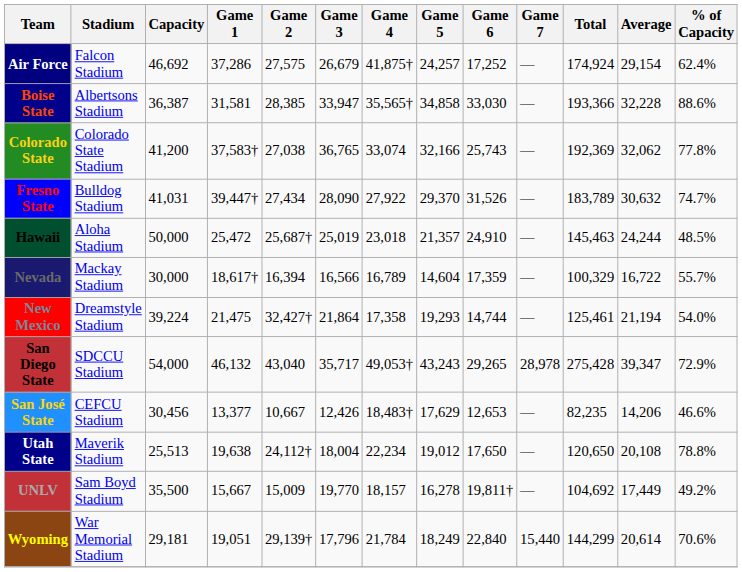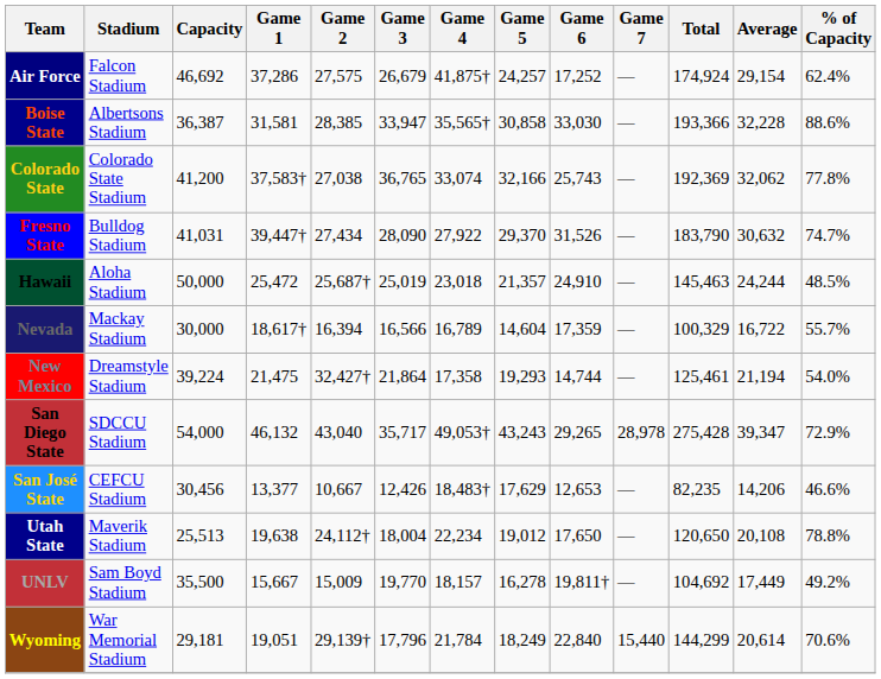 <table class="wikitable sortable">
 <tr>
 <th>Team</th>
 <th>Stadium</th>
 <th>Capacity</th>
 <th>Game 1</th>
 <th>Game 2</th>
 <th>Game 3</th>
 <th>Game 4</th>
 <th>Game 5</th>
 <th>Game 6</th>
 <th>Game 7</th>
 <th>Total</th>
 <th>Average</th>
 <th>% of Capacity</th>
 </tr>
 <tr>
 <th style="background:#000080; color:#FFFFFF;">Air Force</th>
 <td><a href='#'>Falcon Stadium</a></td>
 <td>46,692</td>
 <td>37,286</td>
 <td>27,575</td>
 <td>26,679</td>
 <td>41,875†</td>
 <td>24,257</td>
 <td>17,252</td>
 <td>—</td>
 <td>174,924</td>
 <td>29,154</td>
 <td>62.4%</td>
 </tr>
 <tr>
 <th style="background:#00008B; color:#FF4500;">Boise State</th>
 <td><a href='#'>Albertsons Stadium</a></td>
 <td>36,387</td>
 <td>31,581</td>
 <td>28,385</td>
 <td>33,947</td>
 <td>35,565†</td>
-<td>34,858</td>
+<td>30,858</td>
 <td>33,030</td>
 <td>—</td>
 <td>193,366</td>
 <td>32,228</td>
 <td>88.6%</td>
 </tr>
 <tr>
 <th style="background:#228B22; color:#FCD116;">Colorado State</th>
 <td><a href='#'>Colorado State Stadium</a></td>
 <td>41,200</td>
 <td>37,583†</td>
 <td>27,038</td>
 <td>36,765</td>
 <td>33,074</td>
 <td>32,166</td>
 <td>25,743</td>
 <td>—</td>
 <td>192,369</td>
 <td>32,062</td>
 <td>77.8%</td>
 </tr>
 <tr>
 <th style="background:#0000FF; color:#FF0000;">Fresno State</th>
 <td><a href='#'>Bulldog Stadium</a></td>
 <td>41,031</td>
 <td>39,447†</td>
 <td>27,434</td>
 <td>28,090</td>
 <td>27,922</td>
 <td>29,370</td>
 <td>31,526</td>
 <td>—</td>
-<td>183,789</td>
+<td>183,790</td>
 <td>30,632</td>
 <td>74.7%</td>
 </tr>
 <tr>
 <th style="background:#005030; color:#000000;">Hawaii</th>
 <td><a href='#'>Aloha Stadium</a></td>
 <td>50,000</td>
 <td>25,472</td>
 <td>25,687†</td>
 <td>25,019</td>
 <td>23,018</td>
 <td>21,357</td>
 <td>24,910</td>
 <td>—</td>
 <td>145,463</td>
 <td>24,244</td>
 <td>48.5%</td>
 </tr>
 <tr>
 <th style="background:#191970; color:#696969;">Nevada</th>
 <td><a href='#'>Mackay Stadium</a></td>
 <td>30,000</td>
 <td>18,617†</td>
 <td>16,394</td>
 <td>16,566</td>
 <td>16,789</td>
 <td>14,604</td>
 <td>17,359</td>
 <td>—</td>
 <td>100,329</td>
 <td>16,722</td>
 <td>55.7%</td>
 </tr>
 <tr>
 <th style="background:#FF0000; color:#778899;">New Mexico</th>
 <td><a href='#'>Dreamstyle Stadium</a></td>
 <td>39,224</td>
 <td>21,475</td>
 <td>32,427†</td>
 <td>21,864</td>
 <td>17,358</td>
 <td>19,293</td>
 <td>14,744</td>
 <td>—</td>
 <td>125,461</td>
 <td>21,194</td>
 <td>54.0%</td>
 </tr>
 <tr>
 <th style="background:#C23038; color:#000000;">San Diego State</th>
 <td><a href='#'>SDCCU Stadium</a></td>
 <td>54,000</td>
 <td>46,132</td>
 <td>43,040</td>
 <td>35,717</td>
 <td>49,053†</td>
 <td>43,243</td>
 <td>29,265</td>
 <td>28,978</td>
 <td>275,428</td>
 <td>39,347</td>
 <td>72.9%</td>
 </tr>
 <tr>
 <th style="background:#1E90FF; color:#FFD700;">San José State</th>
 <td><a href='#'>CEFCU Stadium</a></td>
 <td>30,456</td>
 <td>13,377</td>
 <td>10,667</td>
 <td>12,426</td>
 <td>18,483†</td>
 <td>17,629</td>
 <td>12,653</td>
 <td>—</td>
 <td>82,235</td>
 <td>14,206</td>
 <td>46.6%</td>
 </tr>
 <tr>
 <th style="background:#00008B; color:#FFFFFF;">Utah State</th>
 <td><a href='#'>Maverik Stadium</a></td>
 <td>25,513</td>
 <td>19,638</td>
 <td>24,112†</td>
 <td>18,004</td>
 <td>22,234</td>
 <td>19,012</td>
 <td>17,650</td>
 <td>—</td>
 <td>120,650</td>
 <td>20,108</td>
 <td>78.8%</td>
 </tr>
 <tr>
 <th style="background:#C23038; color:#A9A9A9;">UNLV</th>
 <td><a href='#'>Sam Boyd Stadium</a></td>
 <td>35,500</td>
 <td>15,667</td>
 <td>15,009</td>
 <td>19,770</td>
 <td>18,157</td>
 <td>16,278</td>
 <td>19,811†</td>
 <td>—</td>
 <td>104,692</td>
 <td>17,449</td>
 <td>49.2%</td>
 </tr>
 <tr>
 <th style="background:#8B4513; color:#FFFF00;">Wyoming</th>
 <td><a href='#'>War Memorial Stadium</a></td>
 <td>29,181</td>
 <td>19,051</td>
 <td>29,139†</td>
 <td>17,796</td>
 <td>21,784</td>
 <td>18,249</td>
 <td>22,840</td>
 <td>15,440</td>
 <td>144,299</td>
 <td>20,614</td>
 <td>70.6%</td>
 </tr>
 <tr>
 </tr>
 </table>
